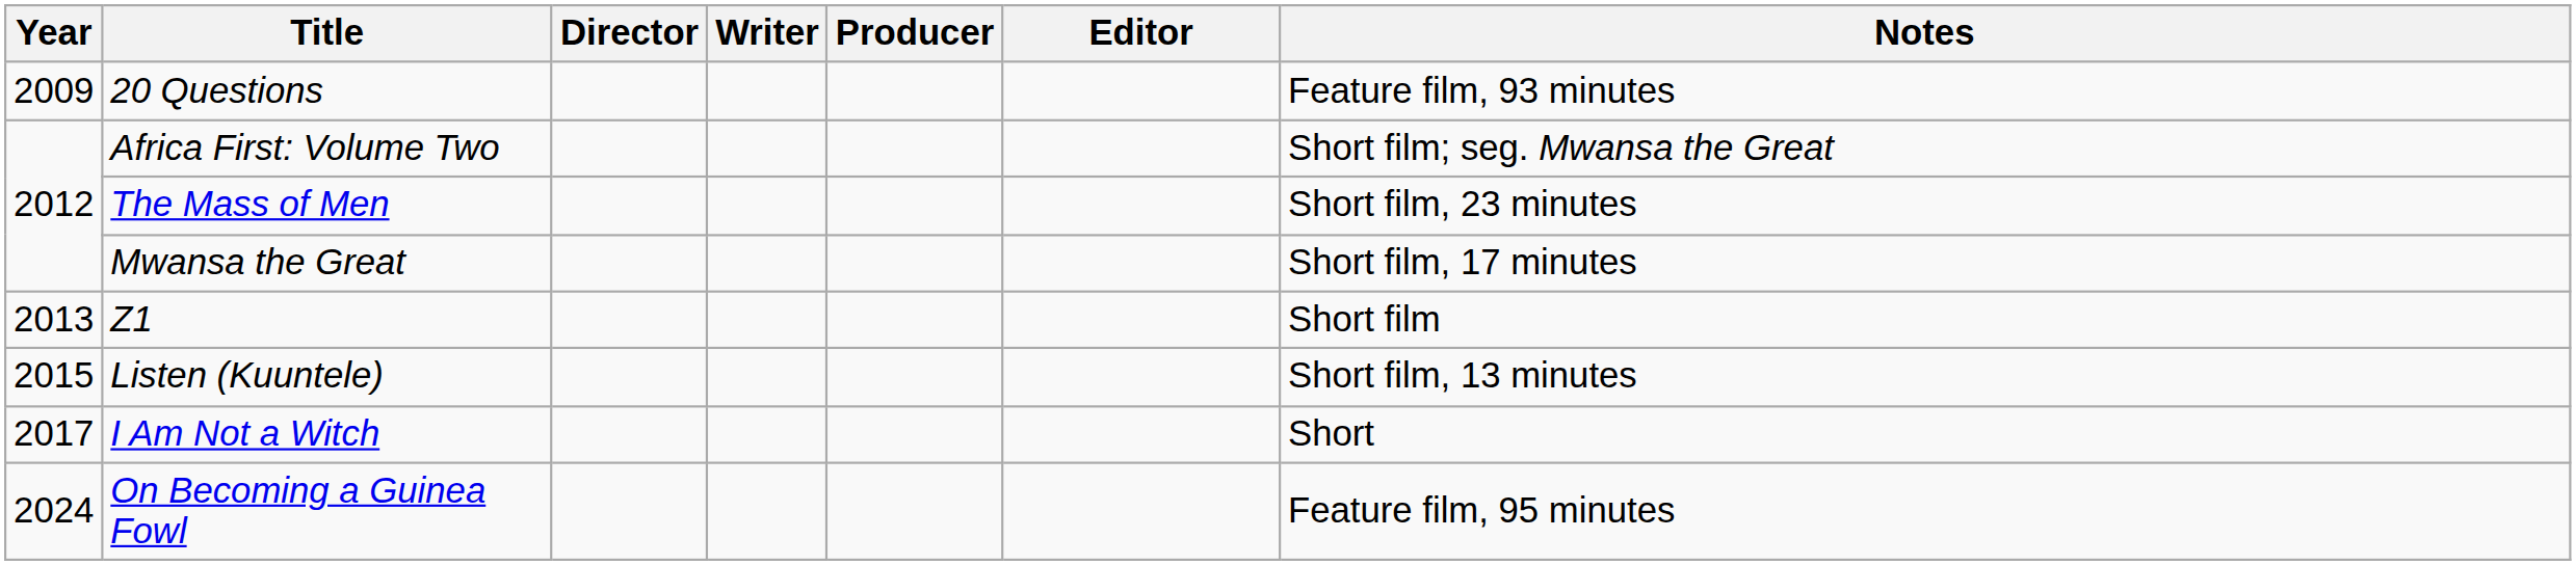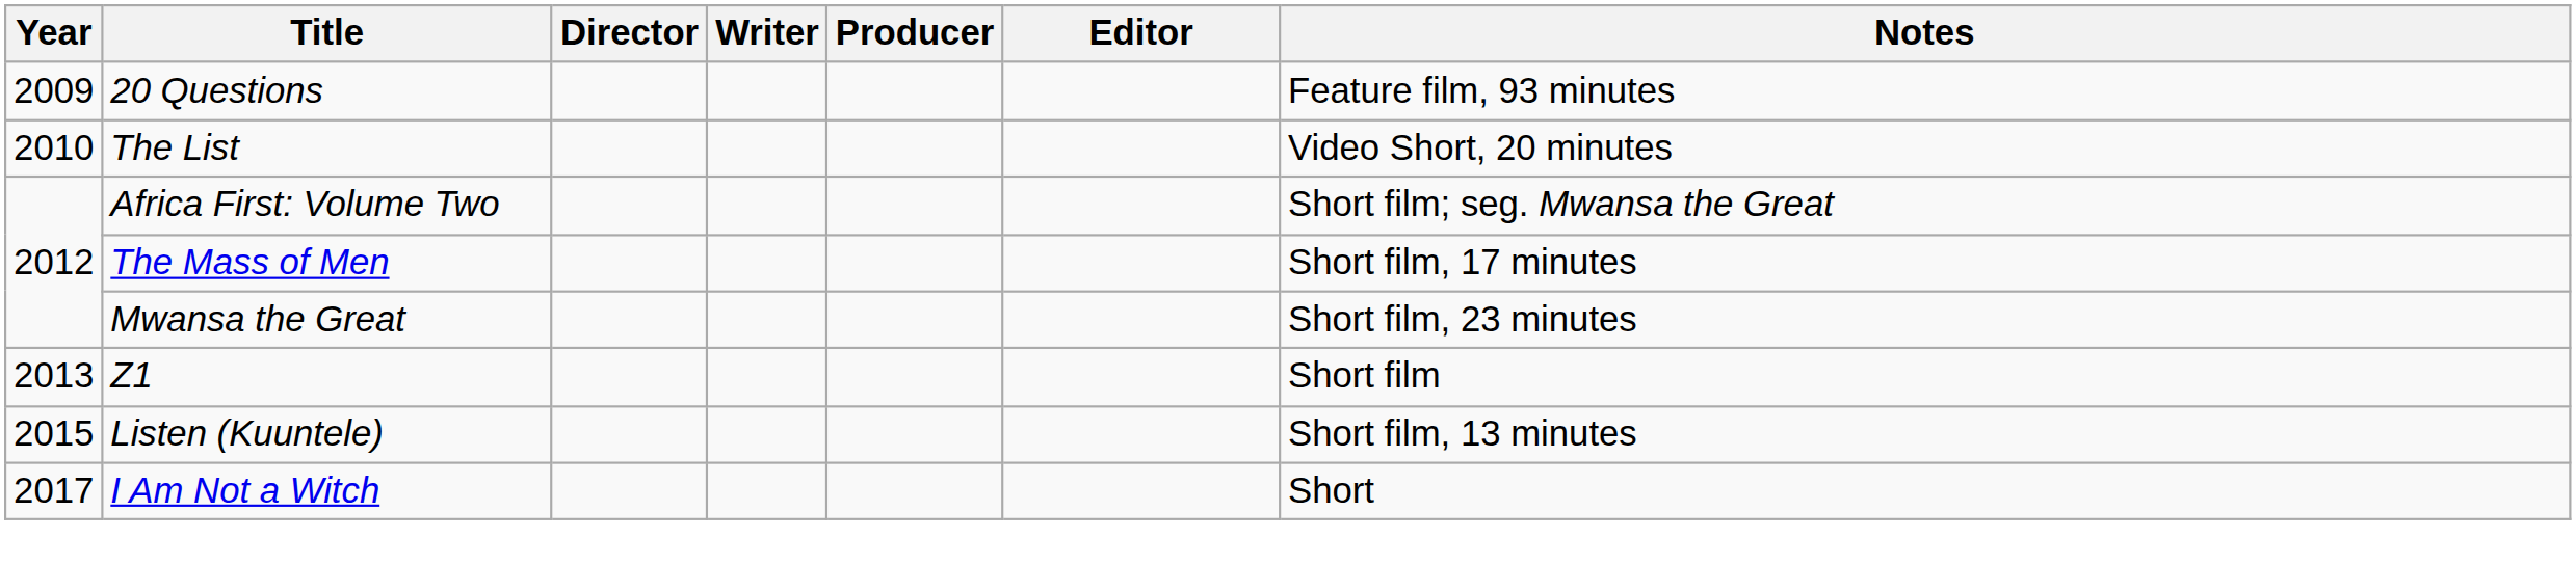 <table class="wikitable sortable" width="90%">
 <tr>
 <th style="width:2em;" scope="col">Year</th>
 <th style="width:12em;" scope="col">Title</th>
 <th style="width:2em;" scope="col">Director</th>
 <th style="width:2em;" scope="col">Writer</th>
 <th style="width:2em;" scope="col">Producer</th>
 <th>Editor</th>
 <th class="unsortable">Notes</th>
 </tr>
 <tr>
 <td>2009</td>
 <td><em>20 Questions</em></td>
 <td></td>
 <td></td>
 <td></td>
 <td></td>
 <td>Feature film, 93 minutes</td>
 </tr>
 <tr>
+<td>2010</td>
+<td><em>The List</em></td>
+<td></td>
+<td></td>
+<td></td>
+<td></td>
+<td>Video Short, 20 minutes</td>
+</tr>
+<tr>
 <td rowspan=3>2012</td>
 <td><em>Africa First: Volume Two</em></td>
 <td></td>
 <td></td>
 <td></td>
 <td></td>
 <td>Short film; seg. <em>Mwansa the Great</em></td>
 </tr>
 <tr>
 <td><em><a href='#'>The Mass of Men</a></em></td>
 <td></td>
 <td></td>
 <td></td>
 <td></td>
-<td>Short film, 23 minutes</td>
+<td>Short film, 17 minutes</td>
 </tr>
 <tr>
 <td><em>Mwansa the Great</em></td>
 <td></td>
 <td></td>
 <td></td>
 <td></td>
-<td>Short film, 17 minutes</td>
+<td>Short film, 23 minutes</td>
 </tr>
 <tr>
 <td>2013</td>
 <td><em>Z1</em></td>
 <td></td>
 <td></td>
 <td></td>
 <td></td>
 <td>Short film</td>
 </tr>
 <tr>
 <td>2015</td>
 <td><em>Listen (Kuuntele)</em></td>
 <td></td>
 <td></td>
 <td></td>
 <td></td>
 <td>Short film, 13 minutes</td>
 </tr>
 <tr>
 <td>2017</td>
 <td><em><a href='#'>I Am Not a Witch</a></em></td>
 <td></td>
 <td></td>
 <td></td>
 <td></td>
 <td>Short</td>
 </tr>
-<tr>
-<td>2024</td>
-<td><em><a href='#'>On Becoming a Guinea Fowl</a></em></td>
-<td></td>
-<td></td>
-<td></td>
-<td></td>
-<td>Feature film, 95 minutes</td>
-</tr>
 </table>
